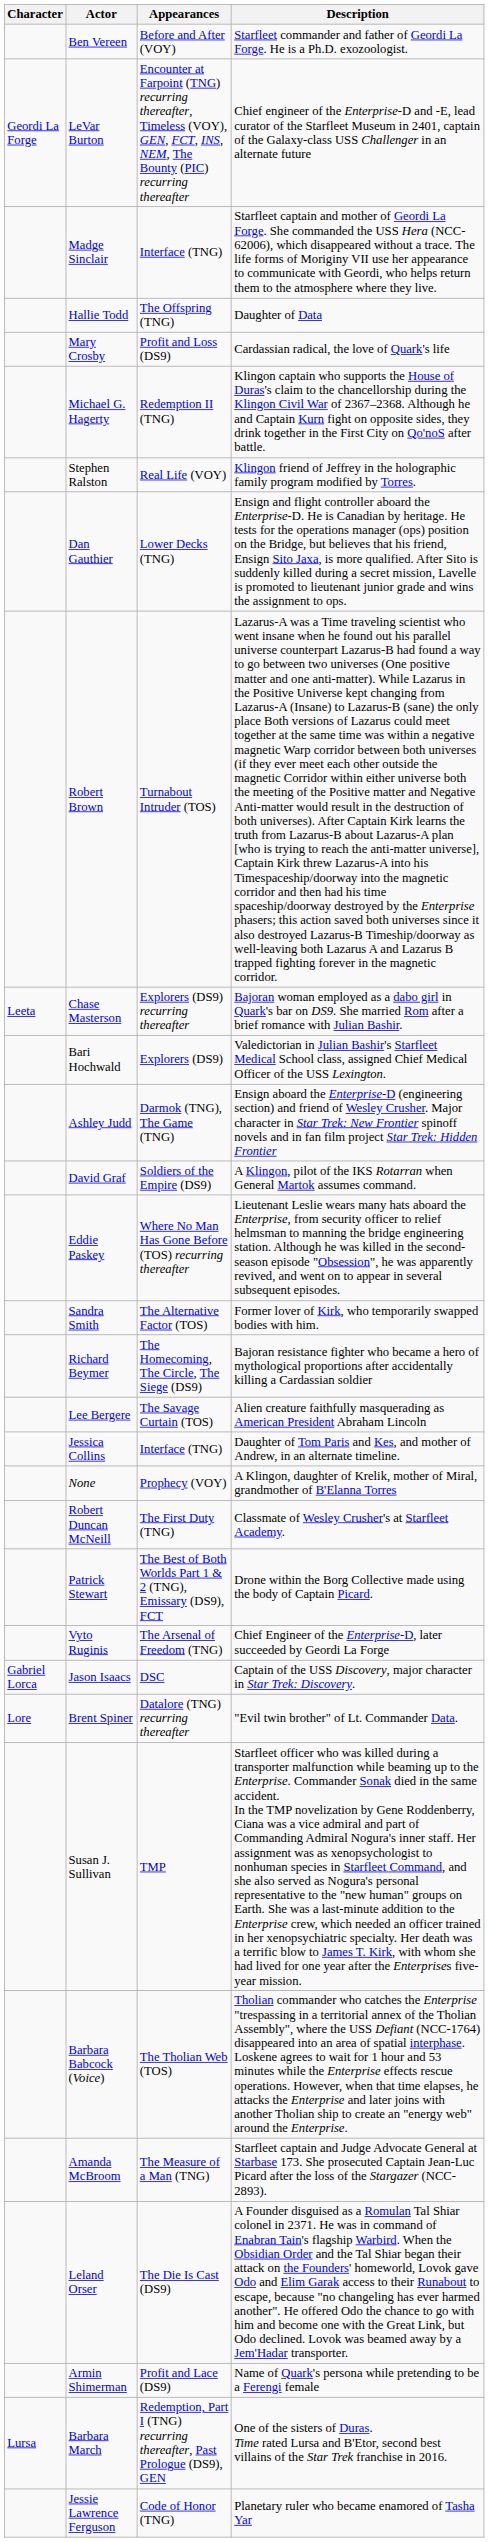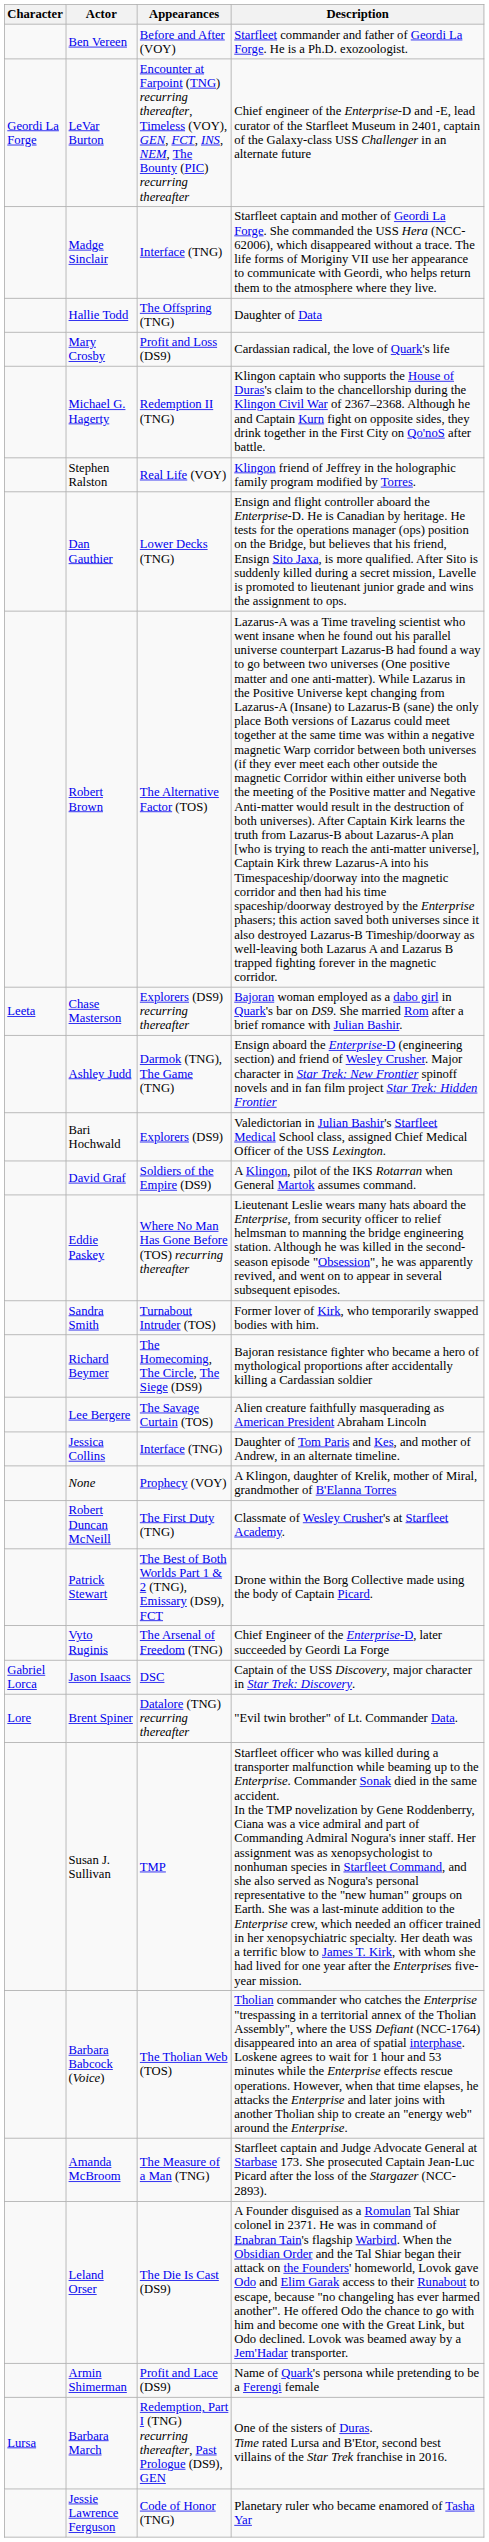 <table class="wikitable">
 <tr>
 <th width="10%">Character</th>
 <th width="15%">Actor</th>
 <th width="20%">Appearances</th>
 <th width="55%">Description</th>
 </tr>
 <tr>
 <td></td>
 <td><a href='#'>Ben Vereen</a></td>
 <td><a href='#'>Before and After</a> (VOY)</td>
 <td><a href='#'>Starfleet</a> commander and father of <a href='#'>Geordi La Forge</a>. He is a Ph.D. exozoologist.</td>
 </tr>
 <tr>
 <td><a href='#'>Geordi La Forge</a></td>
 <td><a href='#'>LeVar Burton</a></td>
 <td><a href='#'>Encounter at Farpoint</a> (<a href='#'>TNG</a>) <em>recurring thereafter</em>, <a href='#'>Timeless</a> (VOY), <a href='#'><em>GEN</em></a>, <a href='#'><em>FCT</em></a>, <a href='#'><em>INS</em></a>, <a href='#'><em>NEM</em></a>, <a href='#'>The Bounty</a> (<a href='#'>PIC</a>) <em>recurring thereafter</em></td>
 <td>Chief engineer of the <em>Enterprise</em>-D and -E, lead curator of the Starfleet Museum in 2401, captain of the Galaxy-class USS <em>Challenger</em> in an alternate future</td>
 </tr>
 <tr>
 <td></td>
 <td><a href='#'>Madge Sinclair</a></td>
 <td><a href='#'>Interface</a> (TNG)</td>
 <td>Starfleet captain and mother of <a href='#'>Geordi La Forge</a>. She commanded the USS <em>Hera</em> (NCC-62006), which disappeared without a trace. The life forms of Moriginy VII use her appearance to communicate with Geordi, who helps return them to the atmosphere where they live.</td>
 </tr>
 <tr>
 <td></td>
 <td><a href='#'>Hallie Todd</a></td>
 <td><a href='#'>The Offspring</a> (TNG)</td>
 <td>Daughter of <a href='#'>Data</a></td>
 </tr>
 <tr>
 <td></td>
 <td><a href='#'>Mary Crosby</a></td>
 <td><a href='#'>Profit and Loss</a> (DS9)</td>
 <td>Cardassian radical, the love of <a href='#'>Quark</a>'s life</td>
 </tr>
 <tr>
 <td></td>
 <td><a href='#'>Michael G. Hagerty</a></td>
 <td><a href='#'>Redemption II</a> (TNG)</td>
 <td>Klingon captain who supports the <a href='#'>House of Duras</a>'s claim to the chancellorship during the <a href='#'>Klingon Civil War</a> of 2367–2368. Although he and Captain <a href='#'>Kurn</a> fight on opposite sides, they drink together in the First City on <a href='#'>Qo'noS</a> after battle.</td>
 </tr>
 <tr>
 <td></td>
 <td>Stephen Ralston</td>
 <td><a href='#'>Real Life</a> (VOY)</td>
 <td><a href='#'>Klingon</a> friend of Jeffrey in the holographic family program modified by <a href='#'>Torres</a>.</td>
 </tr>
 <tr>
 <td></td>
 <td><a href='#'>Dan Gauthier</a></td>
 <td><a href='#'>Lower Decks</a> (TNG)</td>
 <td>Ensign and flight controller aboard the <em>Enterprise</em>-D. He is Canadian by heritage. He tests for the operations manager (ops) position on the Bridge, but believes that his friend, Ensign <a href='#'>Sito Jaxa</a>, is more qualified. After Sito is suddenly killed during a secret mission, Lavelle is promoted to lieutenant junior grade and wins the assignment to ops.</td>
 </tr>
 <tr>
 <td></td>
 <td><a href='#'>Robert Brown</a></td>
-<td><a href='#'>Turnabout Intruder</a> (TOS)</td>
+<td><a href='#'>The Alternative Factor</a> (TOS)</td>
 <td>Lazarus-A was a Time traveling scientist who went insane when he found out his parallel universe counterpart Lazarus-B had found a way to go between two universes (One positive matter and one anti-matter).  While Lazarus in the Positive Universe kept changing from Lazarus-A (Insane) to Lazarus-B (sane) the only place Both versions of Lazarus could meet together at the same time was within a negative magnetic Warp corridor between both universes (if they ever meet each other outside the magnetic Corridor within either universe both the meeting of the Positive matter and Negative Anti-matter would result in the destruction of both universes). After Captain Kirk learns the truth from Lazarus-B about Lazarus-A plan [who is trying to reach the anti-matter universe], Captain Kirk threw Lazarus-A into his  Timespaceship/doorway into the magnetic corridor and then had his time spaceship/doorway destroyed by the <em>Enterprise</em> phasers; this action saved both universes since it also destroyed Lazarus-B Timeship/doorway as well-leaving both Lazarus A and Lazarus B trapped fighting forever in the magnetic corridor.</td>
 </tr>
 <tr>
 <td><a href='#'>Leeta</a></td>
 <td><a href='#'>Chase Masterson</a></td>
 <td><a href='#'>Explorers</a> (DS9)<br><em>recurring thereafter</em></td>
 <td><a href='#'>Bajoran</a> woman employed as a <a href='#'>dabo girl</a> in <a href='#'>Quark</a>'s bar on <em>DS9</em>. She married <a href='#'>Rom</a> after a brief romance with <a href='#'>Julian Bashir</a>.</td>
 </tr>
 <tr>
 <td></td>
+<td><a href='#'>Ashley Judd</a></td>
+<td><a href='#'>Darmok</a> (TNG),<br><a href='#'>The Game</a> (TNG)</td>
+<td>Ensign aboard the <a href='#'><em>Enterprise</em>-D</a> (engineering section) and friend of <a href='#'>Wesley Crusher</a>. Major character in <em><a href='#'>Star Trek: New Frontier</a></em> spinoff novels and in fan film project <em><a href='#'>Star Trek: Hidden Frontier</a></em></td>
+</tr>
+<tr>
+<td></td>
 <td>Bari Hochwald</td>
 <td><a href='#'>Explorers</a> (DS9)</td>
 <td>Valedictorian in <a href='#'>Julian Bashir</a>'s <a href='#'>Starfleet Medical</a> School class, assigned Chief Medical Officer of the USS <em>Lexington</em>.</td>
-</tr>
-<tr>
-<td></td>
-<td><a href='#'>Ashley Judd</a></td>
-<td><a href='#'>Darmok</a> (TNG),<br><a href='#'>The Game</a> (TNG)</td>
-<td>Ensign aboard the <a href='#'><em>Enterprise</em>-D</a> (engineering section) and friend of <a href='#'>Wesley Crusher</a>. Major character in <em><a href='#'>Star Trek: New Frontier</a></em> spinoff novels and in fan film project <em><a href='#'>Star Trek: Hidden Frontier</a></em></td>
 </tr>
 <tr>
 <td></td>
 <td><a href='#'>David Graf</a></td>
 <td><a href='#'>Soldiers of the Empire</a> (DS9)</td>
 <td>A <a href='#'>Klingon</a>, pilot of the IKS <em>Rotarran</em> when General <a href='#'>Martok</a> assumes command.</td>
 </tr>
 <tr>
 <td></td>
 <td><a href='#'>Eddie Paskey</a></td>
 <td><a href='#'>Where No Man Has Gone Before</a> (TOS) <em>recurring thereafter</em></td>
 <td>Lieutenant Leslie wears many hats aboard the <em>Enterprise</em>, from security officer to relief helmsman to manning the bridge engineering station. Although he was killed in the second-season episode "<a href='#'>Obsession</a>", he was apparently revived, and went on to appear in several subsequent episodes.</td>
 </tr>
 <tr>
 <td></td>
 <td><a href='#'>Sandra Smith</a></td>
-<td><a href='#'>The Alternative Factor</a> (TOS)</td>
+<td><a href='#'>Turnabout Intruder</a> (TOS)</td>
 <td>Former lover of <a href='#'>Kirk</a>, who temporarily swapped bodies with him.</td>
 </tr>
 <tr>
 <td></td>
 <td><a href='#'>Richard Beymer</a></td>
 <td><a href='#'>The Homecoming</a>, <a href='#'>The Circle</a>, <a href='#'>The Siege</a> (DS9)</td>
 <td>Bajoran resistance fighter who became a hero of mythological proportions after accidentally killing a Cardassian soldier</td>
 </tr>
 <tr>
 <td></td>
 <td><a href='#'>Lee Bergere</a></td>
 <td><a href='#'>The Savage Curtain</a> (TOS)</td>
 <td>Alien creature faithfully masquerading as <a href='#'>American President</a> Abraham Lincoln</td>
 </tr>
 <tr>
 <td></td>
 <td><a href='#'>Jessica Collins</a></td>
 <td><a href='#'>Interface</a> (TNG)</td>
 <td>Daughter of <a href='#'>Tom Paris</a> and <a href='#'>Kes</a>, and mother of Andrew, in an alternate timeline.</td>
 </tr>
 <tr>
 <td></td>
 <td><em>None</em></td>
 <td><a href='#'>Prophecy</a> (VOY)</td>
 <td>A Klingon, daughter of Krelik, mother of Miral, grandmother of <a href='#'>B'Elanna Torres</a></td>
 </tr>
 <tr>
 <td></td>
 <td><a href='#'>Robert Duncan McNeill</a></td>
 <td><a href='#'>The First Duty</a> (TNG)</td>
 <td>Classmate of <a href='#'>Wesley Crusher</a>'s at <a href='#'>Starfleet Academy</a>.</td>
 </tr>
 <tr>
 <td></td>
 <td><a href='#'>Patrick Stewart</a></td>
 <td><a href='#'>The Best of Both Worlds Part 1 & 2</a> (TNG),<br><a href='#'>Emissary</a> (DS9), <a href='#'>FCT</a></td>
 <td>Drone within the Borg Collective made using the body of Captain <a href='#'>Picard</a>.</td>
 </tr>
 <tr>
 <td></td>
 <td><a href='#'>Vyto Ruginis</a></td>
 <td><a href='#'>The Arsenal of Freedom</a> (TNG)</td>
 <td>Chief Engineer of the <a href='#'><em>Enterprise</em>-D</a>, later succeeded by Geordi La Forge</td>
 </tr>
 <tr>
 <td><a href='#'>Gabriel Lorca</a></td>
 <td><a href='#'>Jason Isaacs</a></td>
 <td><a href='#'>DSC</a></td>
 <td>Captain of the USS <em>Discovery</em>, major character in <em><a href='#'>Star Trek: Discovery</a></em>.</td>
 </tr>
 <tr>
 <td><a href='#'>Lore</a></td>
 <td><a href='#'>Brent Spiner</a></td>
 <td><a href='#'>Datalore</a> (TNG) <em>recurring thereafter</em></td>
 <td>"Evil twin brother" of Lt. Commander <a href='#'>Data</a>.</td>
 </tr>
 <tr>
 <td></td>
 <td>Susan J. Sullivan</td>
 <td><a href='#'>TMP</a></td>
 <td>Starfleet officer who was killed during a transporter malfunction while beaming up to the <em>Enterprise</em>. Commander <a href='#'>Sonak</a> died in the same accident.<br>In the TMP novelization by Gene Roddenberry, Ciana was a vice admiral and part of Commanding Admiral Nogura's inner staff. Her assignment was as xenopsychologist to nonhuman species in <a href='#'>Starfleet Command</a>, and she also served as Nogura's personal representative to the "new human" groups on Earth. She was a last-minute addition to the <em>Enterprise</em> crew, which needed an officer trained in her xenopsychiatric specialty. Her death was a terrific blow to <a href='#'>James T. Kirk</a>, with whom she had lived for one year after the <em>Enterprise</em>s five-year mission.</td>
 </tr>
 <tr>
 <td></td>
 <td><a href='#'>Barbara Babcock</a> (<em>Voice</em>)</td>
 <td><a href='#'>The Tholian Web</a> (TOS)</td>
 <td><a href='#'>Tholian</a> commander who catches the <em>Enterprise</em> "trespassing in a territorial annex of the Tholian Assembly", where the USS <em>Defiant</em> (NCC-1764) disappeared into an area of spatial <a href='#'>interphase</a>. Loskene agrees to wait for 1 hour and 53 minutes while the <em>Enterprise</em> effects rescue operations. However, when that time elapses, he attacks the <em>Enterprise</em> and later joins with another Tholian ship to create an "energy web" around the <em>Enterprise</em>.</td>
 </tr>
 <tr>
 <td></td>
 <td><a href='#'>Amanda McBroom</a></td>
 <td><a href='#'>The Measure of a Man</a> (TNG)</td>
 <td>Starfleet captain and Judge Advocate General at <a href='#'>Starbase</a> 173. She prosecuted Captain Jean-Luc Picard after the loss of the <em>Stargazer</em> (NCC-2893).</td>
 </tr>
 <tr>
 <td></td>
 <td><a href='#'>Leland Orser</a></td>
 <td><a href='#'>The Die Is Cast</a> (DS9)</td>
 <td>A Founder disguised as a <a href='#'>Romulan</a> Tal Shiar colonel in 2371. He was in command of <a href='#'>Enabran Tain</a>'s flagship <a href='#'>Warbird</a>. When the <a href='#'>Obsidian Order</a> and the Tal Shiar began their attack on <a href='#'>the Founders</a>' homeworld, Lovok gave <a href='#'>Odo</a> and <a href='#'>Elim Garak</a> access to their <a href='#'>Runabout</a> to escape, because "no changeling has ever harmed another". He offered Odo the chance to go with him and become one with the Great Link, but Odo declined. Lovok was beamed away by a <a href='#'>Jem'Hadar</a> transporter.</td>
 </tr>
 <tr>
 <td></td>
 <td><a href='#'>Armin Shimerman</a></td>
 <td><a href='#'>Profit and Lace</a> (DS9)</td>
 <td>Name of <a href='#'>Quark</a>'s persona while pretending to be a <a href='#'>Ferengi</a> female</td>
 </tr>
 <tr>
 <td><a href='#'>Lursa</a></td>
 <td><a href='#'>Barbara March</a></td>
 <td><a href='#'>Redemption, Part I</a> (TNG) <em>recurring thereafter</em>, <a href='#'>Past Prologue</a> (DS9), <a href='#'>GEN</a></td>
 <td>One of the sisters of <a href='#'>Duras</a>.<br><em>Time</em> rated Lursa and B'Etor, second best villains of the <em>Star Trek</em> franchise in 2016.</td>
 </tr>
 <tr>
 <td></td>
 <td><a href='#'>Jessie Lawrence Ferguson</a></td>
 <td><a href='#'>Code of Honor</a> (TNG)</td>
 <td>Planetary ruler who became enamored of <a href='#'>Tasha Yar</a></td>
 </tr>
 </table>
